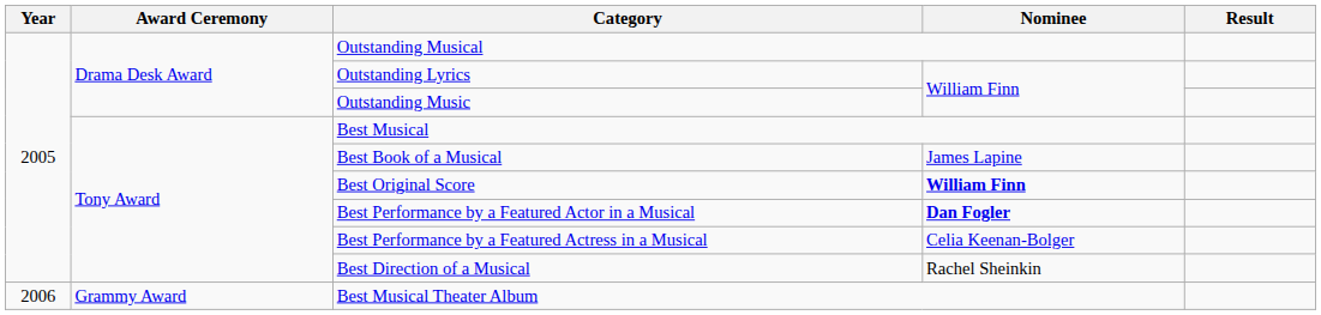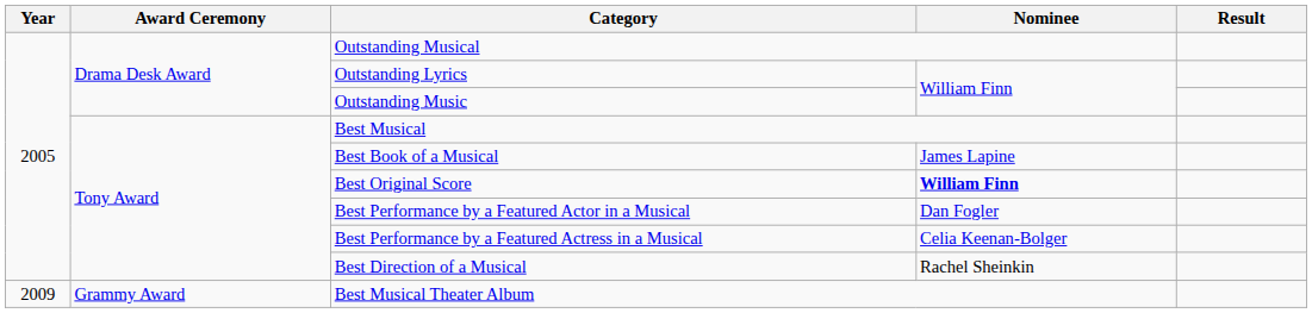 <table class="wikitable" style="width:95%;">
 <tr>
 <th style="width:5%;">Year</th>
 <th style="width:20%;">Award Ceremony</th>
 <th style="width:45%;">Category</th>
 <th style="width:20%;">Nominee</th>
 <th style="width:10%;">Result</th>
 </tr>
 <tr>
 <td rowspan="9" style="text-align:center;">2005</td>
 <td rowspan="3"><a href='#'>Drama Desk Award</a></td>
 <td colspan="2"><a href='#'>Outstanding Musical</a></td>
 <td></td>
 </tr>
 <tr>
 <td><a href='#'>Outstanding Lyrics</a></td>
 <td rowspan="2"><a href='#'>William Finn</a></td>
 <td></td>
 </tr>
 <tr>
 <td><a href='#'>Outstanding Music</a></td>
 <td></td>
 </tr>
 <tr>
 <td rowspan="6"><a href='#'>Tony Award</a></td>
 <td colspan="2"><a href='#'>Best Musical</a></td>
 <td></td>
 </tr>
 <tr>
 <td><a href='#'>Best Book of a Musical</a></td>
 <td><a href='#'>James Lapine</a></td>
 <td></td>
 </tr>
 <tr>
 <td><a href='#'>Best Original Score</a></td>
 <td><strong><a href='#'>William Finn</a></strong></td>
 <td></td>
 </tr>
 <tr>
 <td><a href='#'>Best Performance by a Featured Actor in a Musical</a></td>
-<td><strong><a href='#'>Dan Fogler</a></strong></td>
+<td><a href='#'>Dan Fogler</a></td>
 <td></td>
 </tr>
 <tr>
 <td><a href='#'>Best Performance by a Featured Actress in a Musical</a></td>
 <td><a href='#'>Celia Keenan-Bolger</a></td>
 <td></td>
 </tr>
 <tr>
 <td><a href='#'>Best Direction of a Musical</a></td>
 <td>Rachel Sheinkin</td>
 <td></td>
 </tr>
 <tr>
-<td style="text-align:center;">2006</td>
+<td style="text-align:center;">2009</td>
 <td><a href='#'>Grammy Award</a></td>
 <td colspan="2"><a href='#'>Best Musical Theater Album</a></td>
 <td></td>
 </tr>
 </table>
